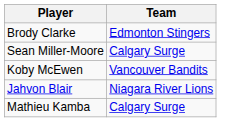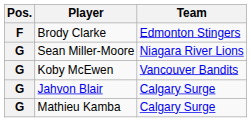 <table class="wikitable">
 <tr>
+<th>Pos.</th>
 <th>Player</th>
 <th>Team</th>
 </tr>
 <tr>
+<th>F</th>
 <td>Brody Clarke</td>
 <td><a href='#'>Edmonton Stingers</a></td>
 </tr>
 <tr>
+<th>G</th>
 <td>Sean Miller-Moore</td>
-<td><a href='#'>Calgary Surge</a></td>
+<td><a href='#'>Niagara River Lions</a></td>
 </tr>
 <tr>
+<th>G</th>
 <td>Koby McEwen</td>
 <td><a href='#'>Vancouver Bandits</a></td>
 </tr>
 <tr>
+<th>G</th>
 <td><a href='#'>Jahvon Blair</a></td>
-<td><a href='#'>Niagara River Lions</a></td>
+<td><a href='#'>Calgary Surge</a></td>
 </tr>
 <tr>
+<th>G</th>
 <td>Mathieu Kamba</td>
 <td><a href='#'>Calgary Surge</a></td>
 </tr>
 </table>
